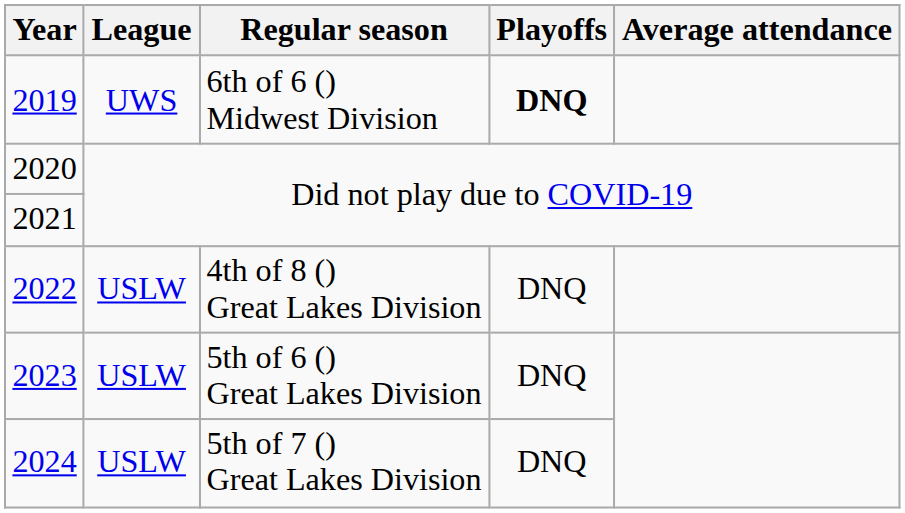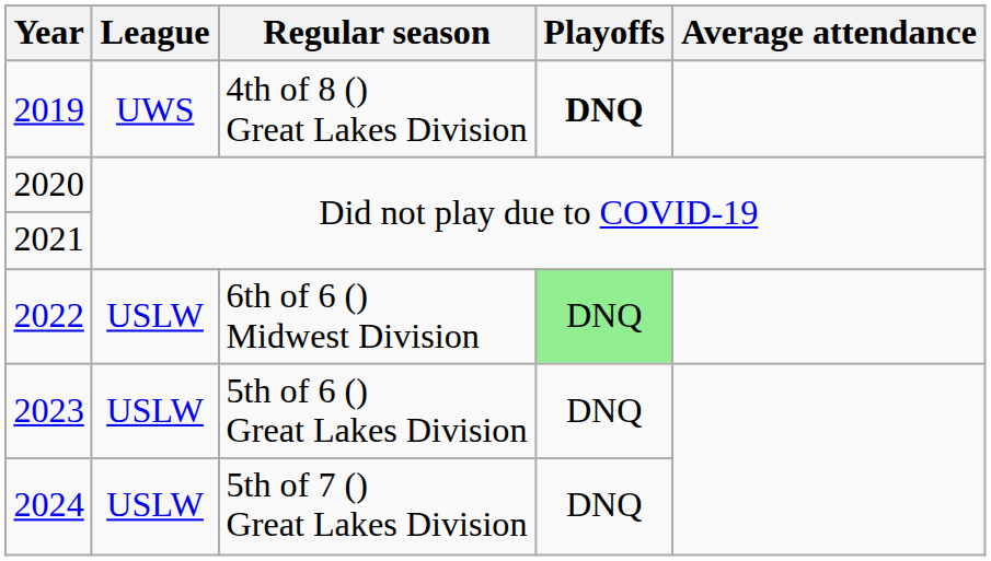 <table class="wikitable" style="text-align: center">
 <tr>
 <th>Year</th>
 <th>League</th>
 <th>Regular season</th>
 <th>Playoffs</th>
 <th>Average attendance</th>
 </tr>
 <tr>
 <td><a href='#'>2019</a></td>
 <td><a href='#'>UWS</a></td>
-<td style="text-align: left;">6th of 6 ()<br>Midwest Division</td>
+<td style="text-align: left;">4th of 8 ()<br>Great Lakes Division</td>
 <td><strong>DNQ</strong></td>
 <td></td>
 </tr>
 <tr>
 <td>2020</td>
 <td colspan=4 rowspan=2>Did not play due to <a href='#'>COVID-19</a></td>
 </tr>
 <tr>
 <td>2021</td>
 </tr>
 <tr>
 <td><a href='#'>2022</a></td>
 <td><a href='#'>USLW</a></td>
-<td style="text-align: left;">4th of 8 ()<br>Great Lakes Division</td>
-<td>DNQ</td>
+<td style="text-align: left;">6th of 6 ()<br>Midwest Division</td>
+<td style="background: lightgreen;">DNQ</td>
 <td></td>
 </tr>
 <tr>
 <td><a href='#'>2023</a></td>
 <td><a href='#'>USLW</a></td>
 <td style="text-align: left;">5th of 6 ()<br>Great Lakes Division</td>
 <td>DNQ</td>
 </tr>
 <tr>
 <td><a href='#'>2024</a></td>
 <td><a href='#'>USLW</a></td>
 <td style="text-align: left;">5th of 7 ()<br>Great Lakes Division</td>
 <td>DNQ</td>
 </tr>
 </table>
